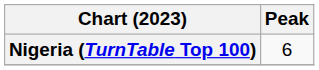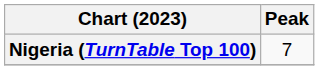 <table class="wikitable plainrowheaders">
 <tr>
 <th>Chart (2023)</th>
 <th>Peak</th>
 </tr>
 <tr>
 <th scope="row">Nigeria (<a href='#'><em>TurnTable</em> Top 100</a>)</th>
-<td align=center>6</td>
+<td align=center>7</td>
 </tr>
 <tr>
 </tr>
 </table>
